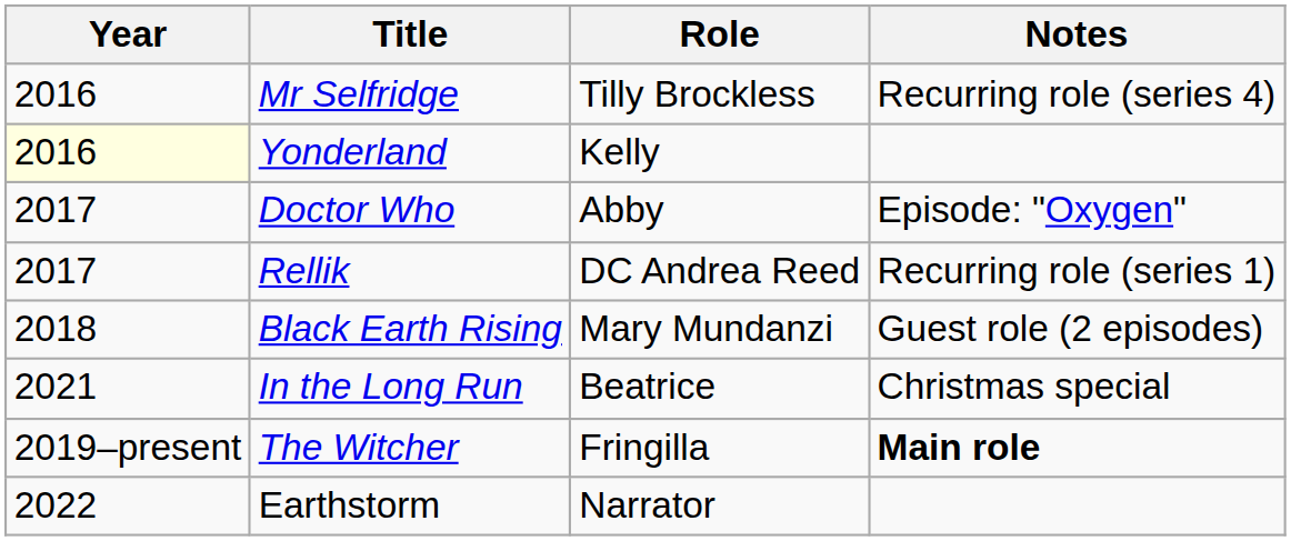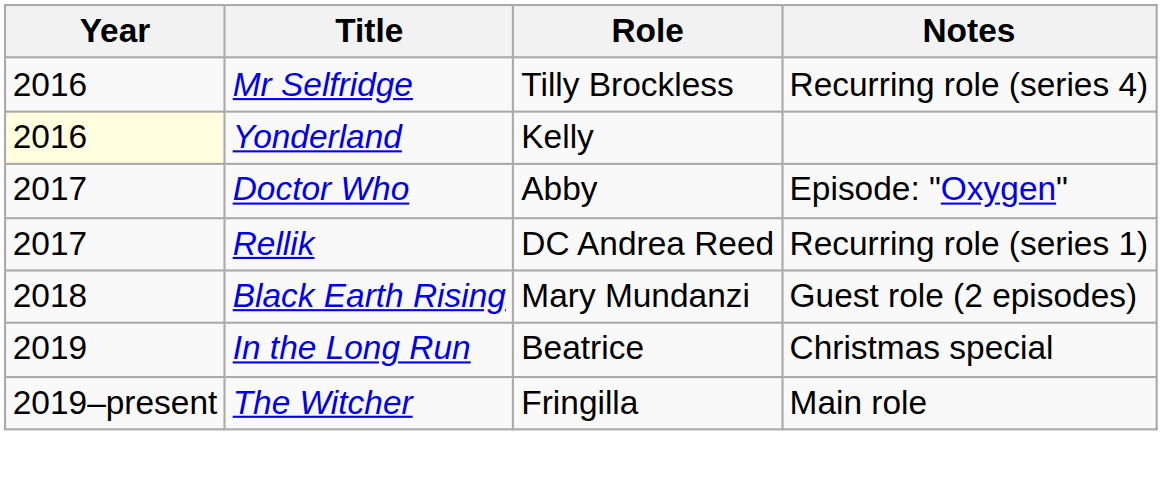 <table class="wikitable sortable">
 <tr>
 <th>Year</th>
 <th>Title</th>
 <th>Role</th>
 <th>Notes</th>
 </tr>
 <tr>
 <td>2016</td>
 <td><em><a href='#'>Mr Selfridge</a></em></td>
 <td>Tilly Brockless</td>
 <td>Recurring role (series 4)</td>
 </tr>
 <tr>
 <td style="background: lightyellow;">2016</td>
 <td><em><a href='#'>Yonderland</a></em></td>
 <td>Kelly</td>
 <td></td>
 </tr>
 <tr>
 <td>2017</td>
 <td><em><a href='#'>Doctor Who</a></em></td>
 <td>Abby</td>
 <td>Episode: "<a href='#'>Oxygen</a>"</td>
 </tr>
 <tr>
 <td>2017</td>
 <td><em><a href='#'>Rellik</a></em></td>
 <td>DC Andrea Reed</td>
 <td>Recurring role (series 1)</td>
 </tr>
 <tr>
 <td>2018</td>
 <td><em><a href='#'>Black Earth Rising</a></em></td>
 <td>Mary Mundanzi</td>
 <td>Guest role (2 episodes)</td>
 </tr>
 <tr>
-<td>2021</td>
+<td>2019</td>
 <td><em><a href='#'>In the Long Run</a></em></td>
 <td>Beatrice</td>
 <td>Christmas special</td>
 </tr>
 <tr>
 <td>2019–present</td>
 <td><em><a href='#'>The Witcher</a></em></td>
 <td>Fringilla</td>
-<td><strong>Main role</strong></td>
-</tr>
-<tr>
-<td>2022</td>
-<td>Earthstorm</td>
-<td>Narrator</td>
-<td></td>
+<td>Main role</td>
 </tr>
 </table>
